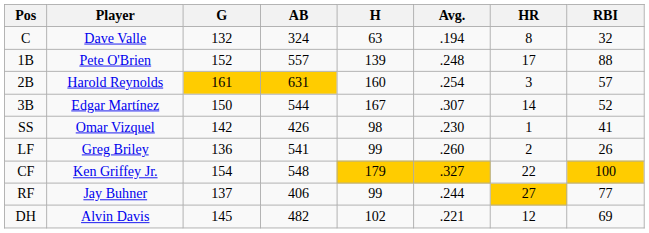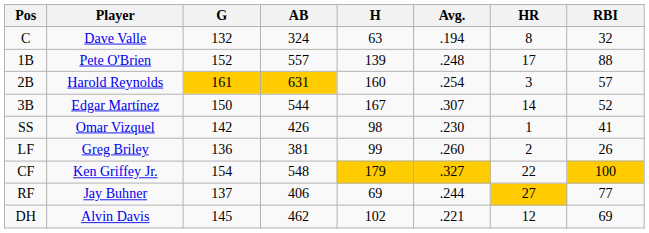 <table class="wikitable sortable">
 <tr>
 <th bgcolor="#DDDDFF" width="5%">Pos</th>
 <th bgcolor="#DDDDFF" width="16%">Player</th>
 <th bgcolor="#DDDDFF" width="9%">G</th>
 <th bgcolor="#DDDDFF" width="9%">AB</th>
 <th bgcolor="#DDDDFF" width="9%">H</th>
 <th bgcolor="#DDDDFF" width="9%">Avg.</th>
 <th bgcolor="#DDDDFF" width="9%">HR</th>
 <th bgcolor="#DDDDFF" width="9%">RBI</th>
 </tr>
 <tr align="center">
 <td>C</td>
 <td><a href='#'>Dave Valle</a></td>
 <td>132</td>
 <td>324</td>
 <td>63</td>
 <td>.194</td>
 <td>8</td>
 <td>32</td>
 </tr>
 <tr align="center">
 <td>1B</td>
 <td><a href='#'>Pete O'Brien</a></td>
 <td>152</td>
 <td>557</td>
 <td>139</td>
 <td>.248</td>
 <td>17</td>
 <td>88</td>
 </tr>
 <tr align="center">
 <td>2B</td>
 <td><a href='#'>Harold Reynolds</a></td>
 <td bgcolor="#FFCC00">161</td>
 <td bgcolor="#FFCC00">631</td>
 <td>160</td>
 <td>.254</td>
 <td>3</td>
 <td>57</td>
 </tr>
 <tr align="center">
 <td>3B</td>
 <td><a href='#'>Edgar Martínez</a></td>
 <td>150</td>
 <td>544</td>
 <td>167</td>
 <td>.307</td>
 <td>14</td>
 <td>52</td>
 </tr>
 <tr align="center">
 <td>SS</td>
 <td><a href='#'>Omar Vizquel</a></td>
 <td>142</td>
 <td>426</td>
 <td>98</td>
 <td>.230</td>
 <td>1</td>
 <td>41</td>
 </tr>
 <tr align="center">
 <td>LF</td>
 <td><a href='#'>Greg Briley</a></td>
 <td>136</td>
-<td>541</td>
+<td>381</td>
 <td>99</td>
 <td>.260</td>
 <td>2</td>
 <td>26</td>
 </tr>
 <tr align="center">
 <td>CF</td>
 <td><a href='#'>Ken Griffey Jr.</a></td>
 <td>154</td>
 <td>548</td>
 <td bgcolor="#FFCC00">179</td>
 <td bgcolor="#FFCC00">.327</td>
 <td>22</td>
 <td bgcolor="#FFCC00">100</td>
 </tr>
 <tr align="center">
 <td>RF</td>
 <td><a href='#'>Jay Buhner</a></td>
 <td>137</td>
 <td>406</td>
-<td>99</td>
+<td>69</td>
 <td>.244</td>
 <td bgcolor="#FFCC00">27</td>
 <td>77</td>
 </tr>
 <tr align="center">
 <td>DH</td>
 <td><a href='#'>Alvin Davis</a></td>
 <td>145</td>
-<td>482</td>
+<td>462</td>
 <td>102</td>
 <td>.221</td>
 <td>12</td>
 <td>69</td>
 </tr>
 </table>
